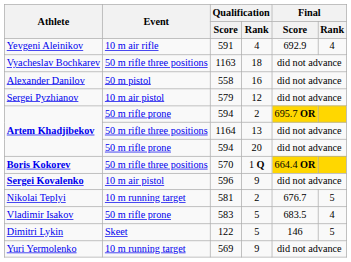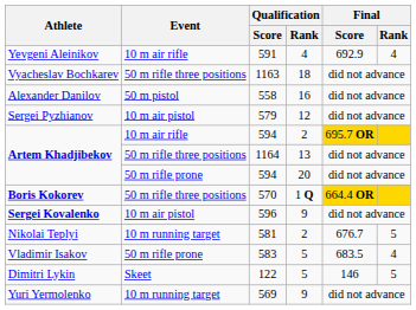 <table class="wikitable" style="font-size:90%">
 <tr>
 <th rowspan="2">Athlete</th>
 <th rowspan="2">Event</th>
 <th colspan="2">Qualification</th>
 <th colspan="2">Final</th>
 </tr>
 <tr>
 <th>Score</th>
 <th>Rank</th>
 <th>Score</th>
 <th>Rank</th>
 </tr>
 <tr>
 <td><a href='#'>Yevgeni Aleinikov</a></td>
 <td><a href='#'>10 m air rifle</a></td>
 <td align="center">591</td>
 <td align="center">4</td>
 <td align="center">692.9</td>
 <td align="center">4</td>
 </tr>
 <tr>
 <td><a href='#'>Vyacheslav Bochkarev</a></td>
 <td><a href='#'>50 m rifle three positions</a></td>
 <td align="center">1163</td>
 <td align="center">18</td>
 <td colspan="2"  align="center">did not advance</td>
 </tr>
 <tr>
 <td><a href='#'>Alexander Danilov</a></td>
 <td><a href='#'>50 m pistol</a></td>
 <td align="center">558</td>
 <td align="center">16</td>
 <td colspan="2"  align="center">did not advance</td>
 </tr>
 <tr>
 <td><a href='#'>Sergei Pyzhianov</a></td>
 <td><a href='#'>10 m air pistol</a></td>
 <td align="center">579</td>
 <td align="center">12</td>
 <td colspan="2"  align="center">did not advance</td>
 </tr>
 <tr>
 <td rowspan=3><strong><a href='#'>Artem Khadjibekov</a></strong></td>
-<td><a href='#'>50 m rifle prone</a></td>
+<td><a href='#'>10 m air rifle</a></td>
 <td align="center">594</td>
 <td align="center">2</td>
 <td align="center" bgcolor="gold">695.7 <strong>OR</strong></td>
 <td align="center" bgcolor="gold"></td>
 </tr>
 <tr>
 <td><a href='#'>50 m rifle three positions</a></td>
 <td align="center">1164</td>
 <td align="center">13</td>
 <td colspan="2"  align="center">did not advance</td>
 </tr>
 <tr>
 <td><a href='#'>50 m rifle prone</a></td>
 <td align="center">594</td>
 <td align="center">20</td>
 <td colspan="2"  align="center">did not advance</td>
 </tr>
 <tr>
 <td><strong><a href='#'>Boris Kokorev</a></strong></td>
 <td><a href='#'>50 m rifle three positions</a></td>
 <td align="center">570</td>
 <td align="center">1 <strong>Q</strong></td>
 <td align="center" bgcolor="gold">664.4 <strong>OR</strong></td>
 <td align="center" bgcolor="gold"></td>
 </tr>
 <tr>
 <td><strong><a href='#'>Sergei Kovalenko</a></strong></td>
 <td><a href='#'>10 m air pistol</a></td>
 <td align="center">596</td>
 <td align="center">9</td>
 <td colspan="2"  align="center">did not advance</td>
 </tr>
 <tr>
 <td><a href='#'>Nikolai Teplyi</a></td>
 <td><a href='#'>10 m running target</a></td>
 <td align="center">581</td>
 <td align="center">2</td>
 <td align="center">676.7</td>
 <td align="center">5</td>
 </tr>
 <tr>
 <td><a href='#'>Vladimir Isakov</a></td>
 <td><a href='#'>50 m rifle prone</a></td>
 <td align="center">583</td>
 <td align="center">5</td>
 <td align="center">683.5</td>
 <td align="center">4</td>
 </tr>
 <tr>
 <td><a href='#'>Dimitri Lykin</a></td>
 <td><a href='#'>Skeet</a></td>
 <td align="center">122</td>
 <td align="center">5</td>
 <td align="center">146</td>
 <td align="center">5</td>
 </tr>
 <tr>
 <td><a href='#'>Yuri Yermolenko</a></td>
 <td><a href='#'>10 m running target</a></td>
 <td align="center">569</td>
 <td align="center">9</td>
 <td colspan="2"  align="center">did not advance</td>
 </tr>
 </table>
